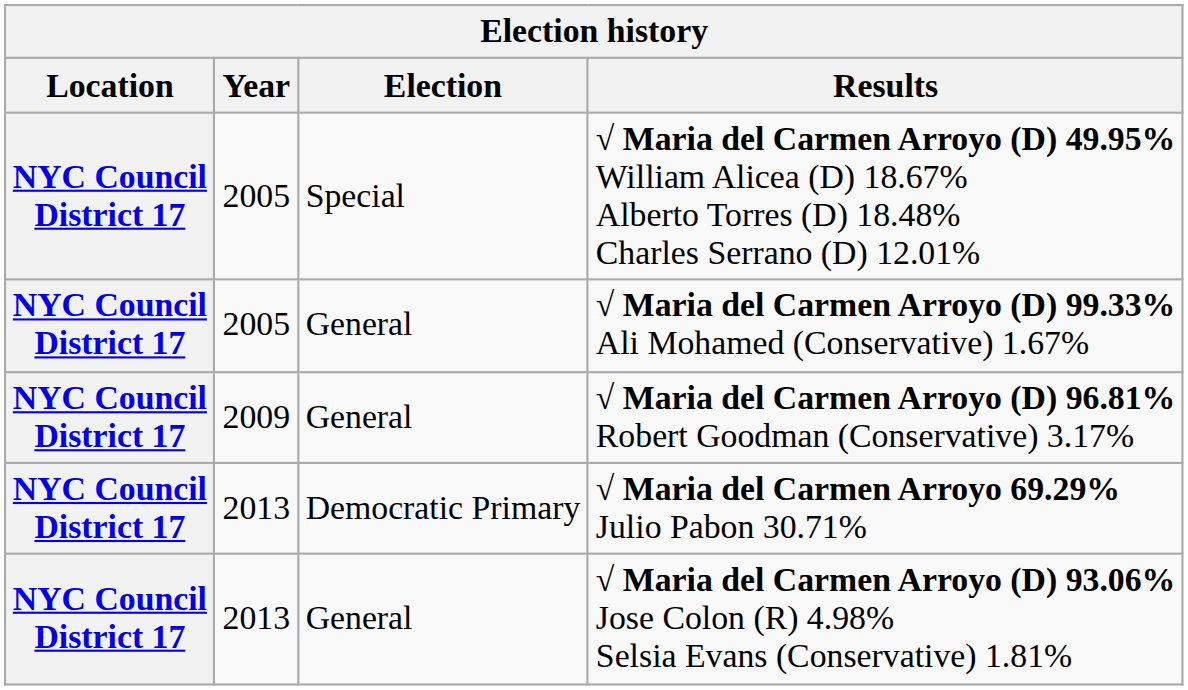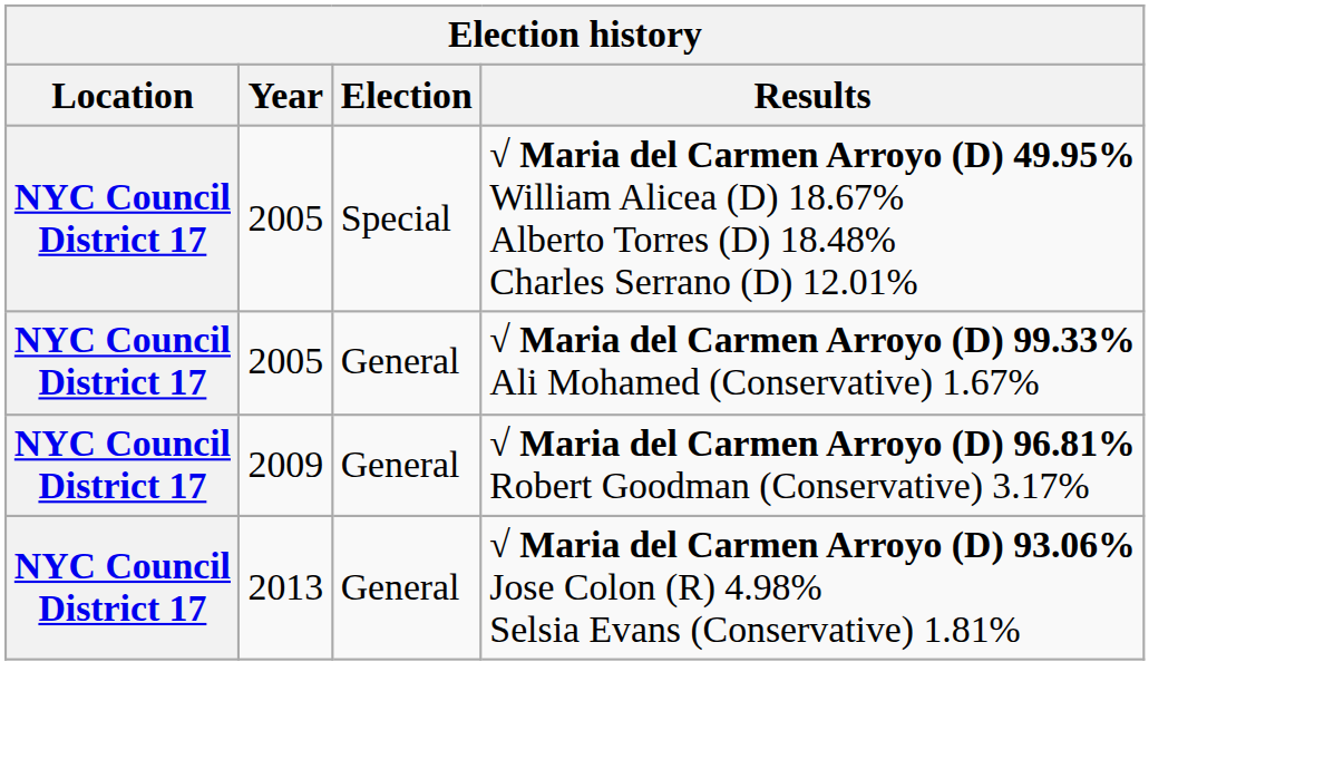 <table class="wikitable collapsible">
 <tr valign=bottom>
 <th colspan=4>Election history</th>
 </tr>
 <tr valign=bottom>
 <th>Location</th>
 <th>Year</th>
 <th>Election</th>
 <th>Results</th>
 </tr>
 <tr>
 <th><a href='#'>NYC Council<br>District 17</a></th>
 <td>2005</td>
 <td>Special</td>
 <td><strong>√ Maria del Carmen Arroyo (D) 49.95%</strong><br>William Alicea (D) 18.67%<br>Alberto Torres (D) 18.48%<br>Charles Serrano (D) 12.01%</td>
 </tr>
 <tr>
 <th><a href='#'>NYC Council<br>District 17</a></th>
 <td>2005</td>
 <td>General</td>
 <td><strong>√ Maria del Carmen Arroyo (D) 99.33%</strong><br>Ali Mohamed (Conservative) 1.67%</td>
 </tr>
 <tr>
 <th><a href='#'>NYC Council<br>District 17</a></th>
 <td>2009</td>
 <td>General</td>
 <td><strong>√ Maria del Carmen Arroyo (D) 96.81%</strong><br>Robert Goodman (Conservative) 3.17%</td>
 </tr>
 <tr>
 <th><a href='#'>NYC Council<br>District 17</a></th>
 <td>2013</td>
-<td>Democratic Primary</td>
-<td><strong>√ Maria del Carmen Arroyo 69.29%</strong><br>Julio Pabon 30.71%</td>
-</tr>
-<tr>
-<th><a href='#'>NYC Council<br>District 17</a></th>
-<td>2013</td>
 <td>General</td>
 <td><strong>√ Maria del Carmen Arroyo (D) 93.06%</strong><br>Jose Colon (R) 4.98%<br>Selsia Evans (Conservative) 1.81%</td>
 </tr>
 </table>
